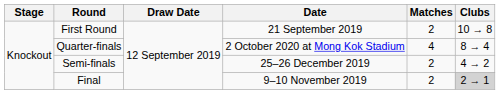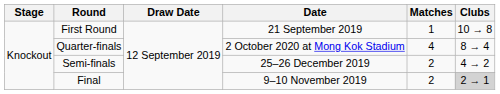 <table class="wikitable" border="1">
 <tr>
 <th>Stage</th>
 <th>Round</th>
 <th>Draw Date</th>
 <th>Date</th>
 <th>Matches</th>
 <th>Clubs</th>
 </tr>
 <tr align="center">
 <td rowspan=4>Knockout</td>
 <td>First Round</td>
 <td rowspan=4>12 September 2019 </td>
 <td>21 September 2019</td>
-<td>2</td>
+<td>1</td>
 <td>10 → 8</td>
 </tr>
 <tr align="center">
 <td>Quarter-finals</td>
 <td>2 October 2020 at <a href='#'>Mong Kok Stadium</a></td>
 <td>4</td>
 <td>8 → 4</td>
 </tr>
 <tr align="center">
 <td>Semi-finals</td>
 <td>25–26 December 2019</td>
 <td>2</td>
 <td>4 → 2</td>
 </tr>
 <tr align="center">
 <td>Final</td>
 <td>9–10 November 2019</td>
 <td>2</td>
 <td style="background: lightgrey;">2 → 1</td>
 </tr>
 </table>
